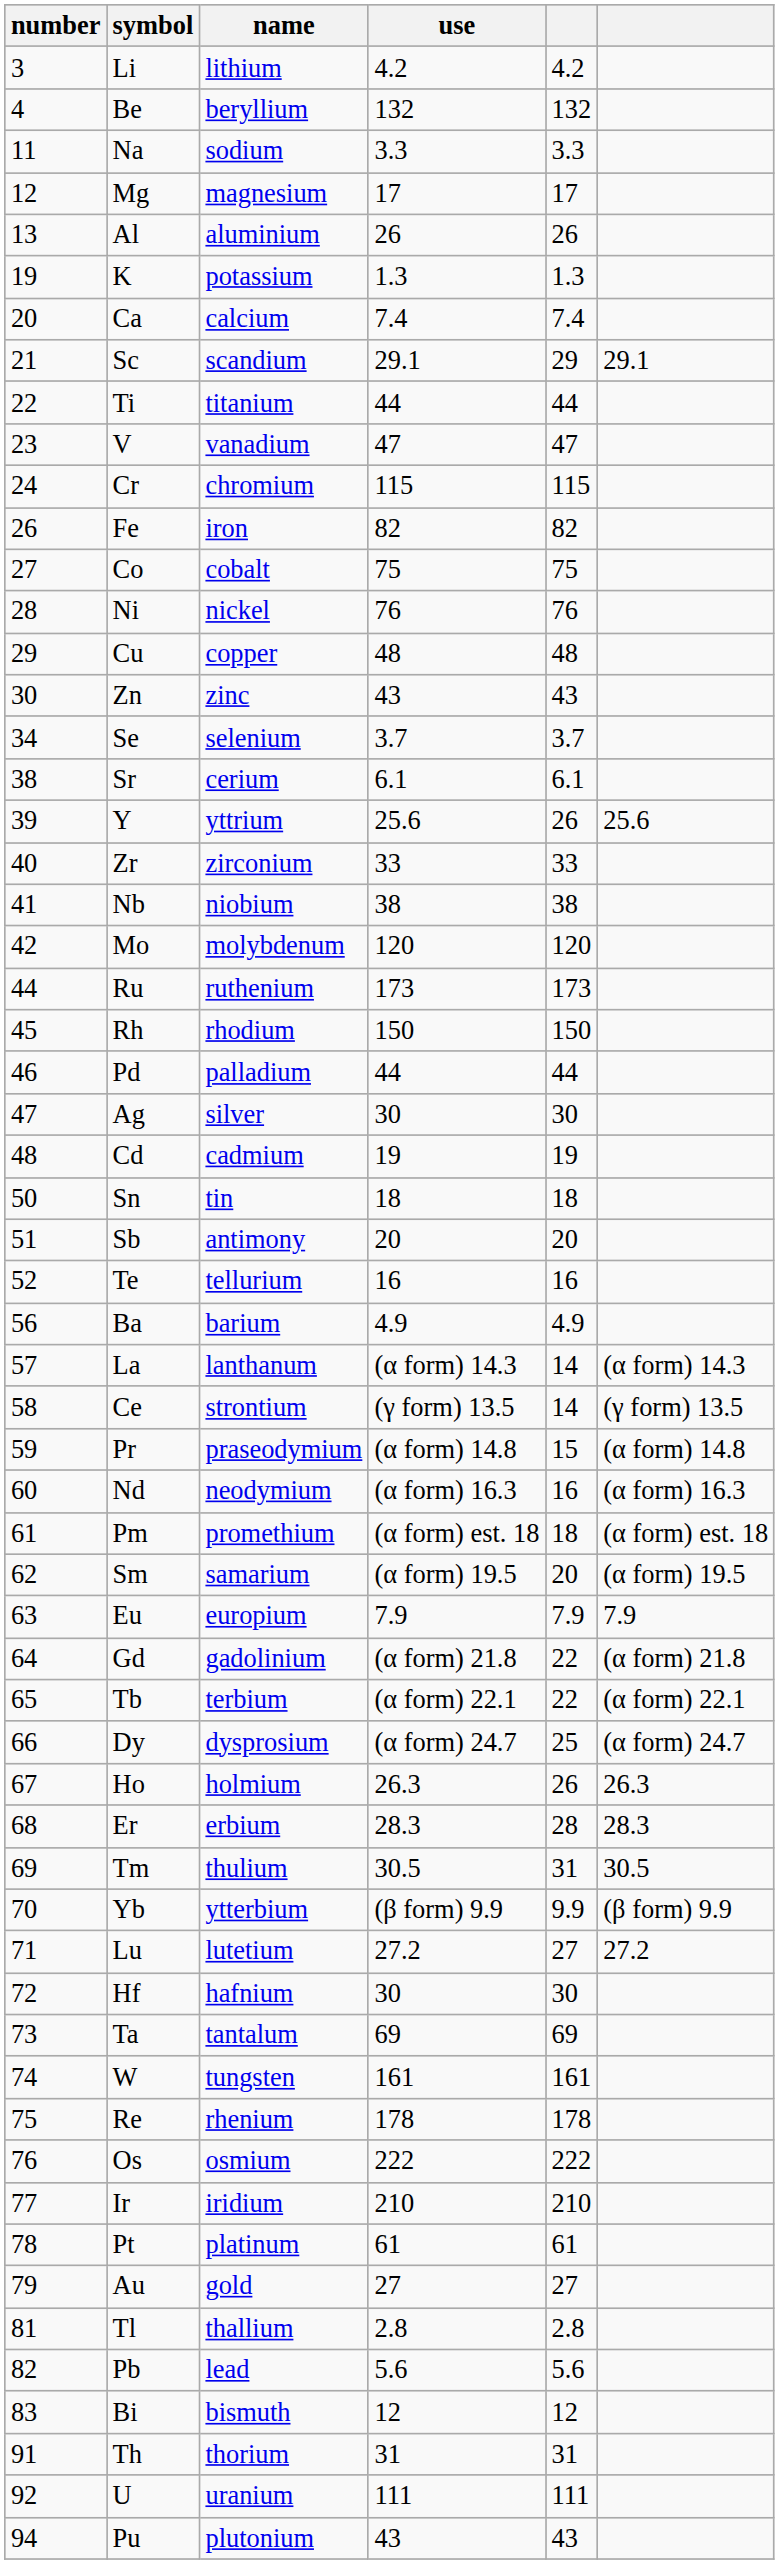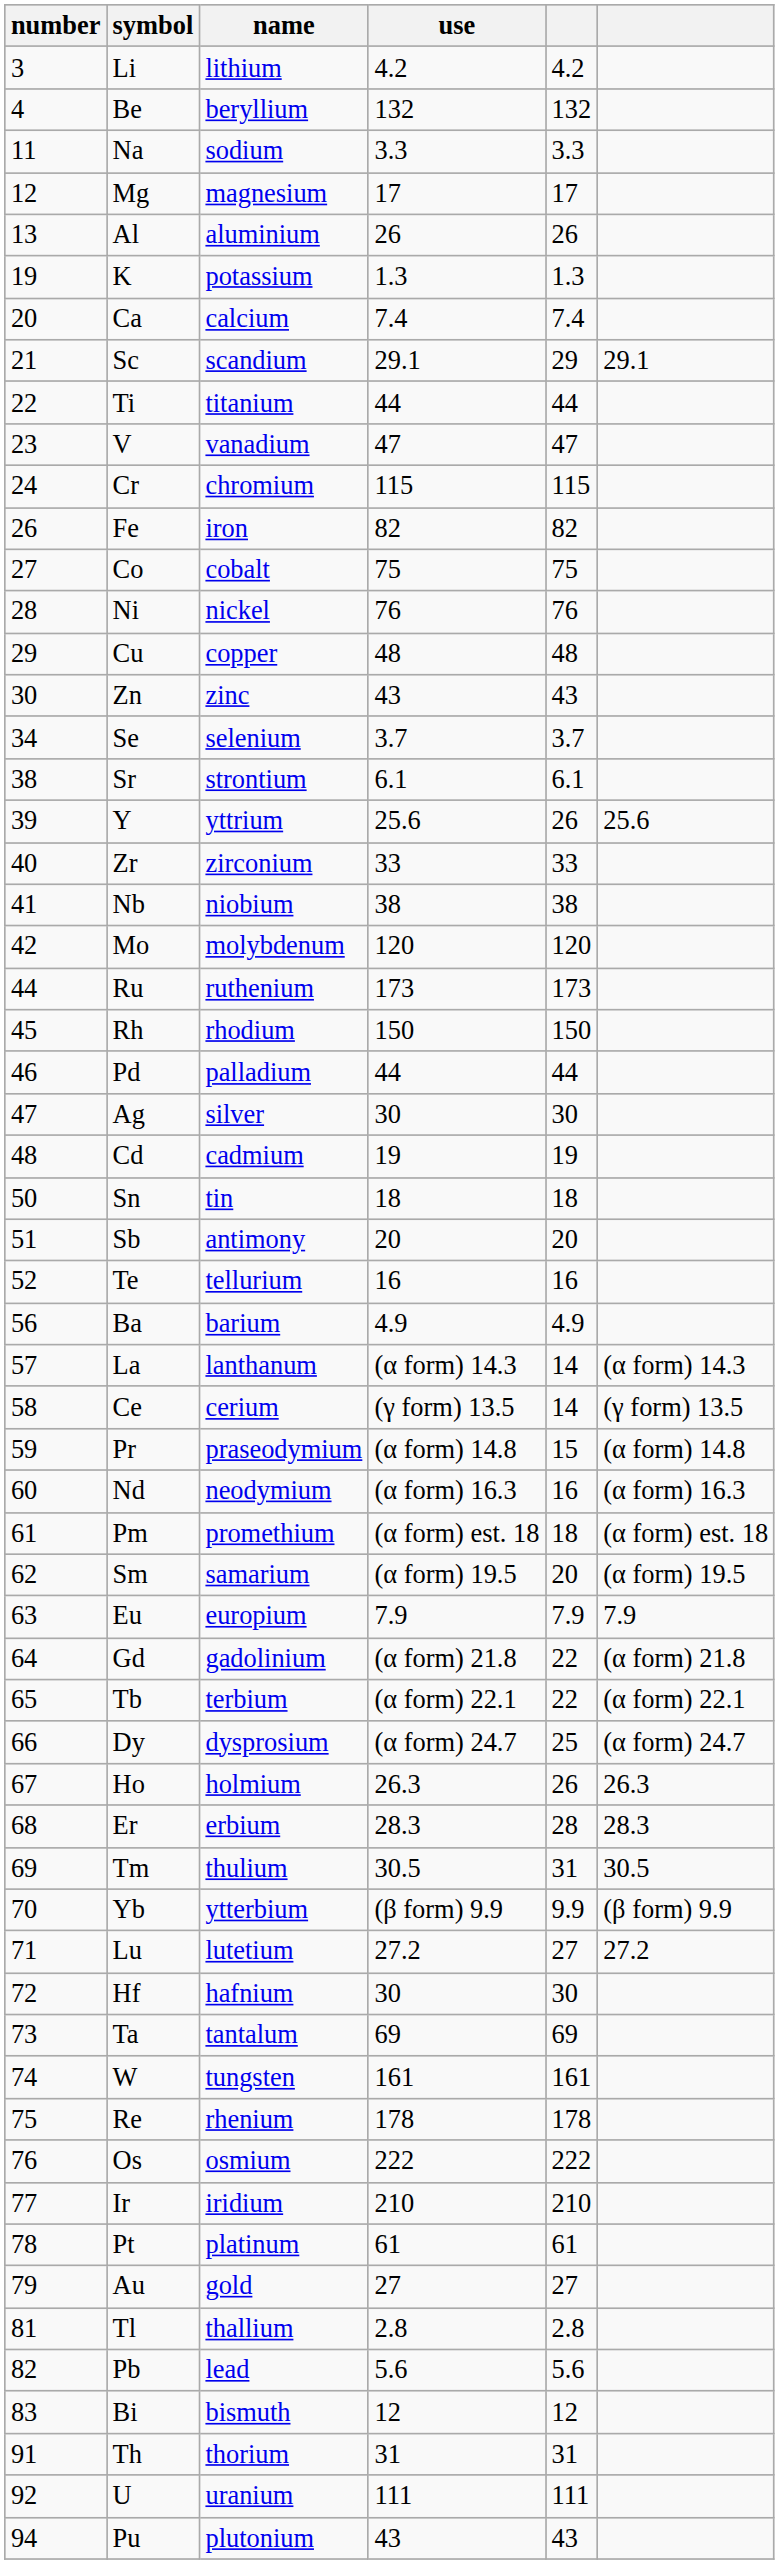 <table class="wikitable sortable">
 <tr>
 <th>number</th>
 <th>symbol</th>
 <th>name</th>
 <th>use</th>
 <th></th>
 <th></th>
 </tr>
 <tr>
 <td>3</td>
 <td>Li</td>
 <td><a href='#'>lithium</a></td>
 <td>4.2</td>
 <td>4.2</td>
 <td></td>
 </tr>
 <tr>
 <td>4</td>
 <td>Be</td>
 <td><a href='#'>beryllium</a></td>
 <td>132</td>
 <td>132</td>
 <td></td>
 </tr>
 <tr>
 <td>11</td>
 <td>Na</td>
 <td><a href='#'>sodium</a></td>
 <td>3.3</td>
 <td>3.3</td>
 <td></td>
 </tr>
 <tr>
 <td>12</td>
 <td>Mg</td>
 <td><a href='#'>magnesium</a></td>
 <td>17</td>
 <td>17</td>
 <td></td>
 </tr>
 <tr>
 <td>13</td>
 <td>Al</td>
 <td><a href='#'>aluminium</a></td>
 <td>26</td>
 <td>26</td>
 <td></td>
 </tr>
 <tr>
 <td>19</td>
 <td>K</td>
 <td><a href='#'>potassium</a></td>
 <td>1.3</td>
 <td>1.3</td>
 <td></td>
 </tr>
 <tr>
 <td>20</td>
 <td>Ca</td>
 <td><a href='#'>calcium</a></td>
 <td>7.4</td>
 <td>7.4</td>
 <td></td>
 </tr>
 <tr>
 <td>21</td>
 <td>Sc</td>
 <td><a href='#'>scandium</a></td>
 <td>29.1</td>
 <td>29</td>
 <td>29.1</td>
 </tr>
 <tr>
 <td>22</td>
 <td>Ti</td>
 <td><a href='#'>titanium</a></td>
 <td>44</td>
 <td>44</td>
 <td></td>
 </tr>
 <tr>
 <td>23</td>
 <td>V</td>
 <td><a href='#'>vanadium</a></td>
 <td>47</td>
 <td>47</td>
 <td></td>
 </tr>
 <tr>
 <td>24</td>
 <td>Cr</td>
 <td><a href='#'>chromium</a></td>
 <td>115</td>
 <td>115</td>
 <td></td>
 </tr>
 <tr>
 <td>26</td>
 <td>Fe</td>
 <td><a href='#'>iron</a></td>
 <td>82</td>
 <td>82</td>
 <td></td>
 </tr>
 <tr>
 <td>27</td>
 <td>Co</td>
 <td><a href='#'>cobalt</a></td>
 <td>75</td>
 <td>75</td>
 <td></td>
 </tr>
 <tr>
 <td>28</td>
 <td>Ni</td>
 <td><a href='#'>nickel</a></td>
 <td>76</td>
 <td>76</td>
 <td></td>
 </tr>
 <tr>
 <td>29</td>
 <td>Cu</td>
 <td><a href='#'>copper</a></td>
 <td>48</td>
 <td>48</td>
 <td></td>
 </tr>
 <tr>
 <td>30</td>
 <td>Zn</td>
 <td><a href='#'>zinc</a></td>
 <td>43</td>
 <td>43</td>
 <td></td>
 </tr>
 <tr>
 <td>34</td>
 <td>Se</td>
 <td><a href='#'>selenium</a></td>
 <td>3.7</td>
 <td>3.7</td>
 <td></td>
 </tr>
 <tr>
 <td>38</td>
 <td>Sr</td>
-<td><a href='#'>cerium</a></td>
+<td><a href='#'>strontium</a></td>
 <td>6.1</td>
 <td>6.1</td>
 <td></td>
 </tr>
 <tr>
 <td>39</td>
 <td>Y</td>
 <td><a href='#'>yttrium</a></td>
 <td>25.6</td>
 <td>26</td>
 <td>25.6</td>
 </tr>
 <tr>
 <td>40</td>
 <td>Zr</td>
 <td><a href='#'>zirconium</a></td>
 <td>33</td>
 <td>33</td>
 <td></td>
 </tr>
 <tr>
 <td>41</td>
 <td>Nb</td>
 <td><a href='#'>niobium</a></td>
 <td>38</td>
 <td>38</td>
 <td></td>
 </tr>
 <tr>
 <td>42</td>
 <td>Mo</td>
 <td><a href='#'>molybdenum</a></td>
 <td>120</td>
 <td>120</td>
 <td></td>
 </tr>
 <tr>
 <td>44</td>
 <td>Ru</td>
 <td><a href='#'>ruthenium</a></td>
 <td>173</td>
 <td>173</td>
 <td></td>
 </tr>
 <tr>
 <td>45</td>
 <td>Rh</td>
 <td><a href='#'>rhodium</a></td>
 <td>150</td>
 <td>150</td>
 <td></td>
 </tr>
 <tr>
 <td>46</td>
 <td>Pd</td>
 <td><a href='#'>palladium</a></td>
 <td>44</td>
 <td>44</td>
 <td></td>
 </tr>
 <tr>
 <td>47</td>
 <td>Ag</td>
 <td><a href='#'>silver</a></td>
 <td>30</td>
 <td>30</td>
 <td></td>
 </tr>
 <tr>
 <td>48</td>
 <td>Cd</td>
 <td><a href='#'>cadmium</a></td>
 <td>19</td>
 <td>19</td>
 <td></td>
 </tr>
 <tr>
 <td>50</td>
 <td>Sn</td>
 <td><a href='#'>tin</a></td>
 <td>18</td>
 <td>18</td>
 <td></td>
 </tr>
 <tr>
 <td>51</td>
 <td>Sb</td>
 <td><a href='#'>antimony</a></td>
 <td>20</td>
 <td>20</td>
 <td></td>
 </tr>
 <tr>
 <td>52</td>
 <td>Te</td>
 <td><a href='#'>tellurium</a></td>
 <td>16</td>
 <td>16</td>
 <td></td>
 </tr>
 <tr>
 <td>56</td>
 <td>Ba</td>
 <td><a href='#'>barium</a></td>
 <td>4.9</td>
 <td>4.9</td>
 <td></td>
 </tr>
 <tr>
 <td>57</td>
 <td>La</td>
 <td><a href='#'>lanthanum</a></td>
 <td>(α form) 14.3</td>
 <td>14</td>
 <td>(α form) 14.3</td>
 </tr>
 <tr>
 <td>58</td>
 <td>Ce</td>
-<td><a href='#'>strontium</a></td>
+<td><a href='#'>cerium</a></td>
 <td>(γ form) 13.5</td>
 <td>14</td>
 <td>(γ form) 13.5</td>
 </tr>
 <tr>
 <td>59</td>
 <td>Pr</td>
 <td><a href='#'>praseodymium</a></td>
 <td>(α form) 14.8</td>
 <td>15</td>
 <td>(α form) 14.8</td>
 </tr>
 <tr>
 <td>60</td>
 <td>Nd</td>
 <td><a href='#'>neodymium</a></td>
 <td>(α form) 16.3</td>
 <td>16</td>
 <td>(α form) 16.3</td>
 </tr>
 <tr>
 <td>61</td>
 <td>Pm</td>
 <td><a href='#'>promethium</a></td>
 <td>(α form) est. 18</td>
 <td>18</td>
 <td>(α form) est. 18</td>
 </tr>
 <tr>
 <td>62</td>
 <td>Sm</td>
 <td><a href='#'>samarium</a></td>
 <td>(α form) 19.5</td>
 <td>20</td>
 <td>(α form) 19.5</td>
 </tr>
 <tr>
 <td>63</td>
 <td>Eu</td>
 <td><a href='#'>europium</a></td>
 <td>7.9</td>
 <td>7.9</td>
 <td>7.9</td>
 </tr>
 <tr>
 <td>64</td>
 <td>Gd</td>
 <td><a href='#'>gadolinium</a></td>
 <td>(α form) 21.8</td>
 <td>22</td>
 <td>(α form) 21.8</td>
 </tr>
 <tr>
 <td>65</td>
 <td>Tb</td>
 <td><a href='#'>terbium</a></td>
 <td>(α form) 22.1</td>
 <td>22</td>
 <td>(α form) 22.1</td>
 </tr>
 <tr>
 <td>66</td>
 <td>Dy</td>
 <td><a href='#'>dysprosium</a></td>
 <td>(α form) 24.7</td>
 <td>25</td>
 <td>(α form) 24.7</td>
 </tr>
 <tr>
 <td>67</td>
 <td>Ho</td>
 <td><a href='#'>holmium</a></td>
 <td>26.3</td>
 <td>26</td>
 <td>26.3</td>
 </tr>
 <tr>
 <td>68</td>
 <td>Er</td>
 <td><a href='#'>erbium</a></td>
 <td>28.3</td>
 <td>28</td>
 <td>28.3</td>
 </tr>
 <tr>
 <td>69</td>
 <td>Tm</td>
 <td><a href='#'>thulium</a></td>
 <td>30.5</td>
 <td>31</td>
 <td>30.5</td>
 </tr>
 <tr>
 <td>70</td>
 <td>Yb</td>
 <td><a href='#'>ytterbium</a></td>
 <td>(β form) 9.9</td>
 <td>9.9</td>
 <td>(β form) 9.9</td>
 </tr>
 <tr>
 <td>71</td>
 <td>Lu</td>
 <td><a href='#'>lutetium</a></td>
 <td>27.2</td>
 <td>27</td>
 <td>27.2</td>
 </tr>
 <tr>
 <td>72</td>
 <td>Hf</td>
 <td><a href='#'>hafnium</a></td>
 <td>30</td>
 <td>30</td>
 <td></td>
 </tr>
 <tr>
 <td>73</td>
 <td>Ta</td>
 <td><a href='#'>tantalum</a></td>
 <td>69</td>
 <td>69</td>
 <td></td>
 </tr>
 <tr>
 <td>74</td>
 <td>W</td>
 <td><a href='#'>tungsten</a></td>
 <td>161</td>
 <td>161</td>
 <td></td>
 </tr>
 <tr>
 <td>75</td>
 <td>Re</td>
 <td><a href='#'>rhenium</a></td>
 <td>178</td>
 <td>178</td>
 <td></td>
 </tr>
 <tr>
 <td>76</td>
 <td>Os</td>
 <td><a href='#'>osmium</a></td>
 <td>222</td>
 <td>222</td>
 <td></td>
 </tr>
 <tr>
 <td>77</td>
 <td>Ir</td>
 <td><a href='#'>iridium</a></td>
 <td>210</td>
 <td>210</td>
 <td></td>
 </tr>
 <tr>
 <td>78</td>
 <td>Pt</td>
 <td><a href='#'>platinum</a></td>
 <td>61</td>
 <td>61</td>
 <td></td>
 </tr>
 <tr>
 <td>79</td>
 <td>Au</td>
 <td><a href='#'>gold</a></td>
 <td>27</td>
 <td>27</td>
 <td></td>
 </tr>
 <tr>
 <td>81</td>
 <td>Tl</td>
 <td><a href='#'>thallium</a></td>
 <td>2.8</td>
 <td>2.8</td>
 <td></td>
 </tr>
 <tr>
 <td>82</td>
 <td>Pb</td>
 <td><a href='#'>lead</a></td>
 <td>5.6</td>
 <td>5.6</td>
 <td></td>
 </tr>
 <tr>
 <td>83</td>
 <td>Bi</td>
 <td><a href='#'>bismuth</a></td>
 <td>12</td>
 <td>12</td>
 <td></td>
 </tr>
 <tr>
 <td>91</td>
 <td>Th</td>
 <td><a href='#'>thorium</a></td>
 <td>31</td>
 <td>31</td>
 <td></td>
 </tr>
 <tr>
 <td>92</td>
 <td>U</td>
 <td><a href='#'>uranium</a></td>
 <td>111</td>
 <td>111</td>
 <td></td>
 </tr>
 <tr>
 <td>94</td>
 <td>Pu</td>
 <td><a href='#'>plutonium</a></td>
 <td>43</td>
 <td>43</td>
 <td></td>
 </tr>
 </table>
